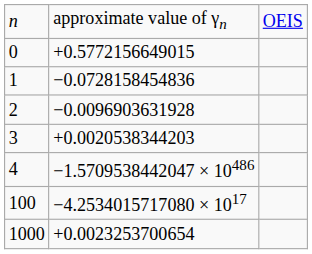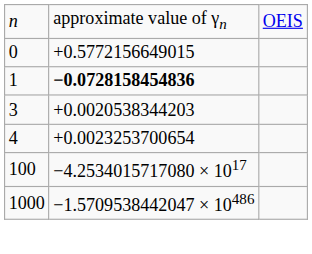 <table class="wikitable">
 <tr>
 <td><em>n</em></td>
 <td>approximate value of γ<sub><em>n</em></sub></td>
 <td><a href='#'>OEIS</a></td>
 </tr>
 <tr>
 <td>0</td>
 <td>+0.5772156649015</td>
 <td></td>
 </tr>
 <tr>
 <td>1</td>
-<td>−0.0728158454836</td>
-<td></td>
-</tr>
-<tr>
-<td>2</td>
-<td>−0.0096903631928</td>
+<td><strong>−0.0728158454836</strong></td>
 <td></td>
 </tr>
 <tr>
 <td>3</td>
 <td>+0.0020538344203</td>
 <td></td>
 </tr>
 <tr>
 <td>4</td>
-<td>−1.5709538442047 × 10<sup>486</sup></td>
+<td>+0.0023253700654</td>
 <td></td>
 </tr>
 <tr>
 <td>100</td>
 <td>−4.2534015717080 × 10<sup>17</sup></td>
 <td></td>
 </tr>
 <tr>
 <td>1000</td>
-<td>+0.0023253700654</td>
+<td>−1.5709538442047 × 10<sup>486</sup></td>
 <td></td>
 </tr>
 </table>
